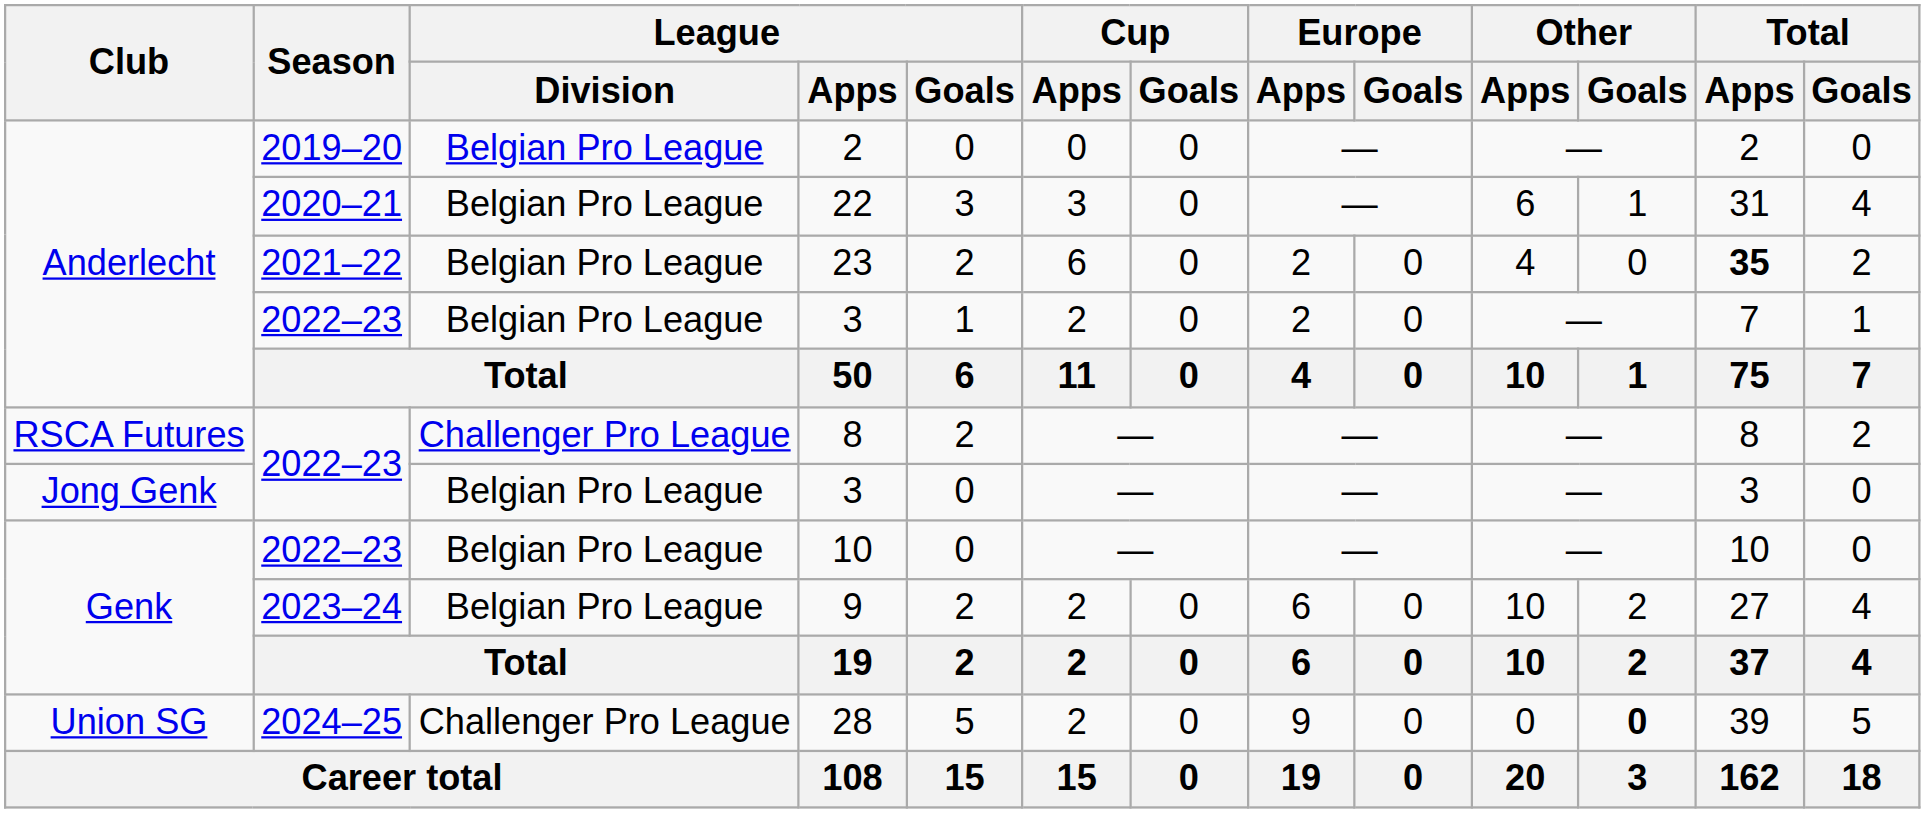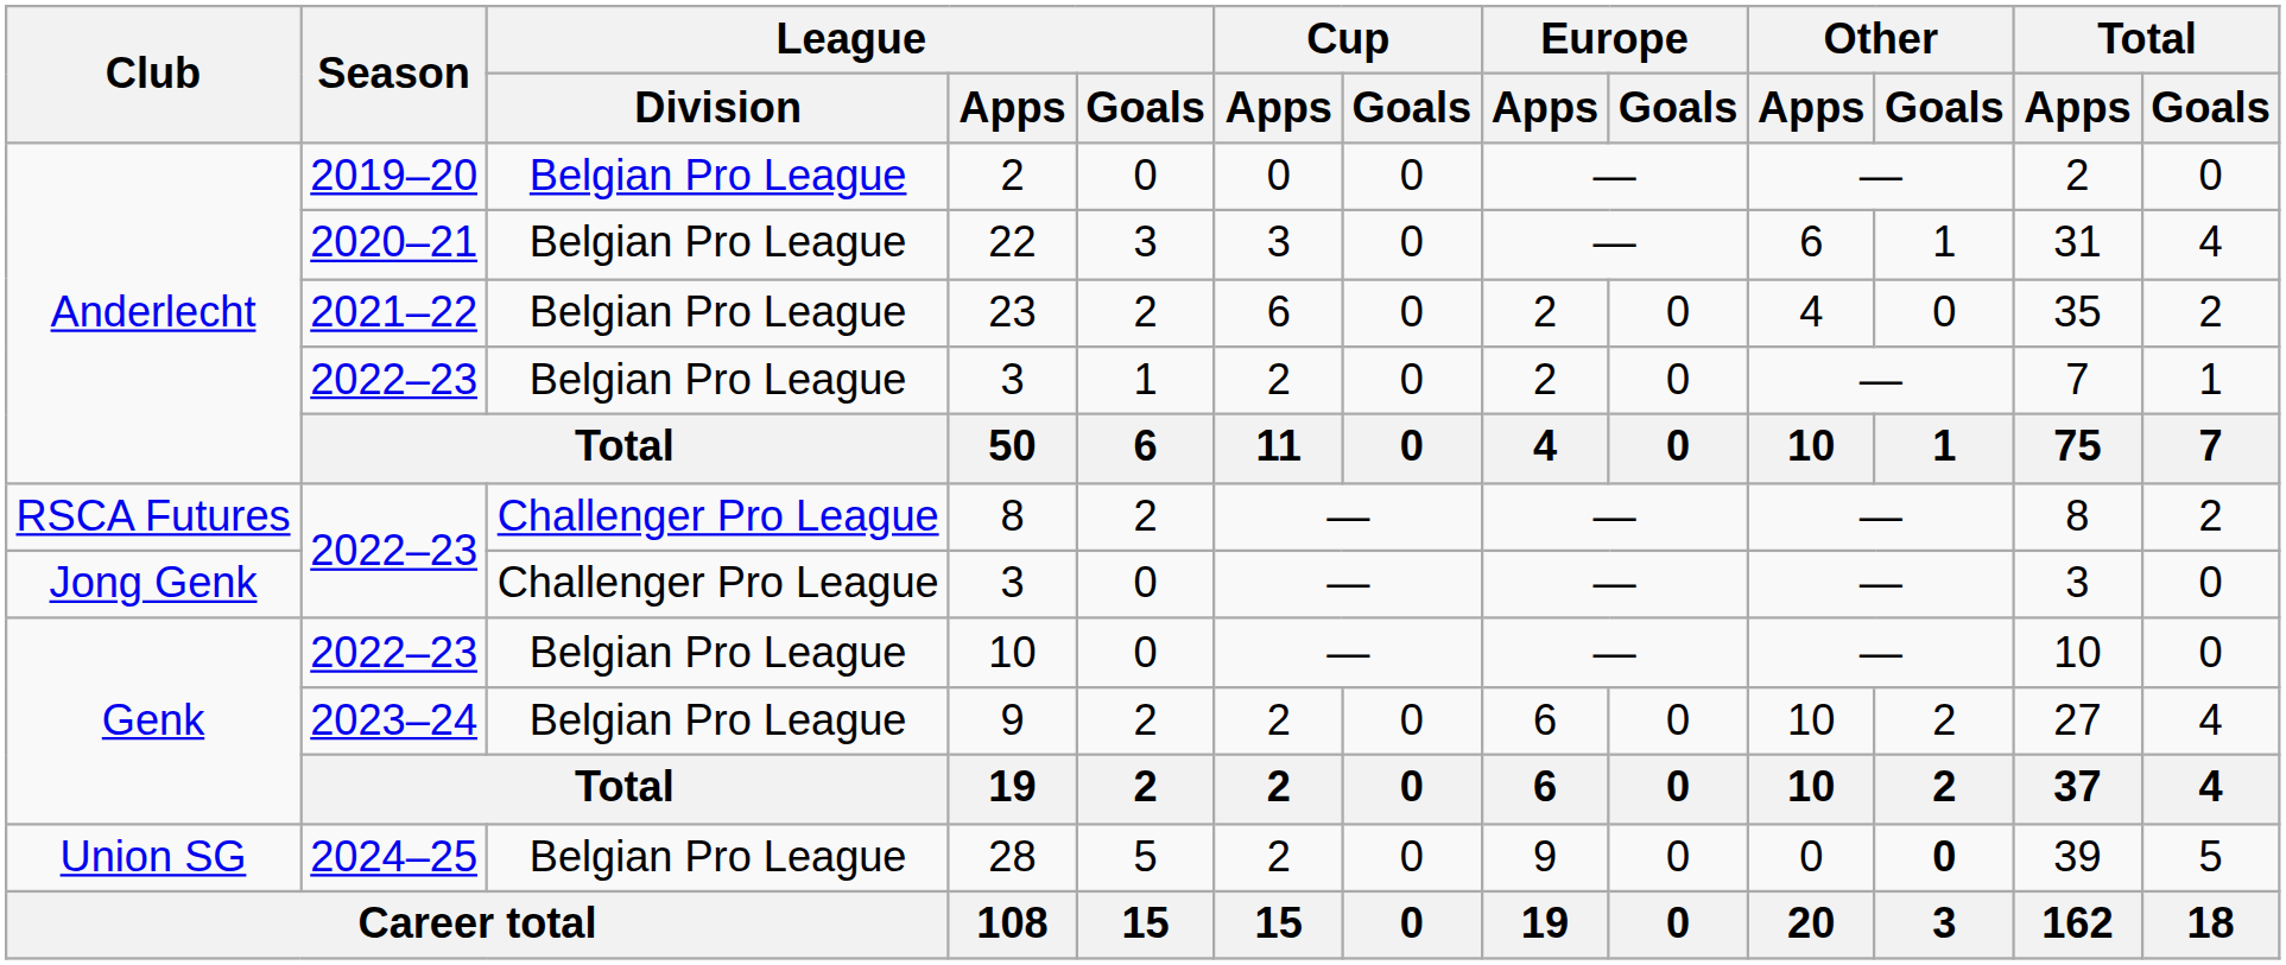 <table class="wikitable" style="text-align: center">
 <tr>
 <th rowspan="2">Club</th>
 <th rowspan="2">Season</th>
 <th colspan="3">League</th>
 <th colspan="2">Cup</th>
 <th colspan="2">Europe</th>
 <th colspan="2">Other</th>
 <th colspan="2">Total</th>
 </tr>
 <tr>
 <th>Division</th>
 <th>Apps</th>
 <th>Goals</th>
 <th>Apps</th>
 <th>Goals</th>
 <th>Apps</th>
 <th>Goals</th>
 <th>Apps</th>
 <th>Goals</th>
 <th>Apps</th>
 <th>Goals</th>
 </tr>
 <tr>
 <td rowspan="5"><a href='#'>Anderlecht</a></td>
 <td><a href='#'>2019–20</a></td>
 <td><a href='#'>Belgian Pro League</a></td>
 <td>2</td>
 <td>0</td>
 <td>0</td>
 <td>0</td>
 <td colspan="2">—</td>
 <td colspan="2">—</td>
 <td>2</td>
 <td>0</td>
 </tr>
 <tr>
 <td><a href='#'>2020–21</a></td>
 <td>Belgian Pro League</td>
 <td>22</td>
 <td>3</td>
 <td>3</td>
 <td>0</td>
 <td colspan="2">—</td>
 <td>6</td>
 <td>1</td>
 <td>31</td>
 <td>4</td>
 </tr>
 <tr>
 <td><a href='#'>2021–22</a></td>
 <td>Belgian Pro League</td>
 <td>23</td>
 <td>2</td>
 <td>6</td>
 <td>0</td>
 <td>2</td>
 <td>0</td>
 <td>4</td>
 <td>0</td>
-<td><strong>35</strong></td>
+<td>35</td>
 <td>2</td>
 </tr>
 <tr>
 <td><a href='#'>2022–23</a></td>
 <td>Belgian Pro League</td>
 <td>3</td>
 <td>1</td>
 <td>2</td>
 <td>0</td>
 <td>2</td>
 <td>0</td>
 <td colspan="2">—</td>
 <td>7</td>
 <td>1</td>
 </tr>
 <tr>
 <th colspan="2">Total</th>
 <th>50</th>
 <th>6</th>
 <th>11</th>
 <th>0</th>
 <th>4</th>
 <th>0</th>
 <th>10</th>
 <th>1</th>
 <th>75</th>
 <th>7</th>
 </tr>
 <tr>
 <td><a href='#'>RSCA Futures</a></td>
 <td rowspan="2"><a href='#'>2022–23</a></td>
 <td><a href='#'>Challenger Pro League</a></td>
 <td>8</td>
 <td>2</td>
 <td colspan="2">—</td>
 <td colspan="2">—</td>
 <td colspan="2">—</td>
 <td>8</td>
 <td>2</td>
 </tr>
 <tr>
 <td><a href='#'>Jong Genk</a></td>
-<td>Belgian Pro League</td>
+<td>Challenger Pro League</td>
 <td>3</td>
 <td>0</td>
 <td colspan="2">—</td>
 <td colspan="2">—</td>
 <td colspan="2">—</td>
 <td>3</td>
 <td>0</td>
 </tr>
 <tr>
 <td rowspan="3"><a href='#'>Genk</a></td>
 <td><a href='#'>2022–23</a></td>
 <td>Belgian Pro League</td>
 <td>10</td>
 <td>0</td>
 <td colspan="2">—</td>
 <td colspan="2">—</td>
 <td colspan="2">—</td>
 <td>10</td>
 <td>0</td>
 </tr>
 <tr>
 <td><a href='#'>2023–24</a></td>
 <td>Belgian Pro League</td>
 <td>9</td>
 <td>2</td>
 <td>2</td>
 <td>0</td>
 <td>6</td>
 <td>0</td>
 <td>10</td>
 <td>2</td>
 <td>27</td>
 <td>4</td>
 </tr>
 <tr>
 <th colspan="2">Total</th>
 <th>19</th>
 <th>2</th>
 <th>2</th>
 <th>0</th>
 <th>6</th>
 <th>0</th>
 <th>10</th>
 <th>2</th>
 <th>37</th>
 <th>4</th>
 </tr>
 <tr>
 <td rowspan="1"><a href='#'>Union SG</a></td>
 <td><a href='#'>2024–25</a></td>
-<td>Challenger Pro League</td>
+<td>Belgian Pro League</td>
 <td>28</td>
 <td>5</td>
 <td>2</td>
 <td>0</td>
 <td>9</td>
 <td>0</td>
 <td>0</td>
 <td><strong>0</strong></td>
 <td>39</td>
 <td>5</td>
 </tr>
 <tr>
 <th colspan="3">Career total</th>
 <th>108</th>
 <th>15</th>
 <th>15</th>
 <th>0</th>
 <th>19</th>
 <th>0</th>
 <th>20</th>
 <th>3</th>
 <th>162</th>
 <th>18</th>
 </tr>
 </table>
